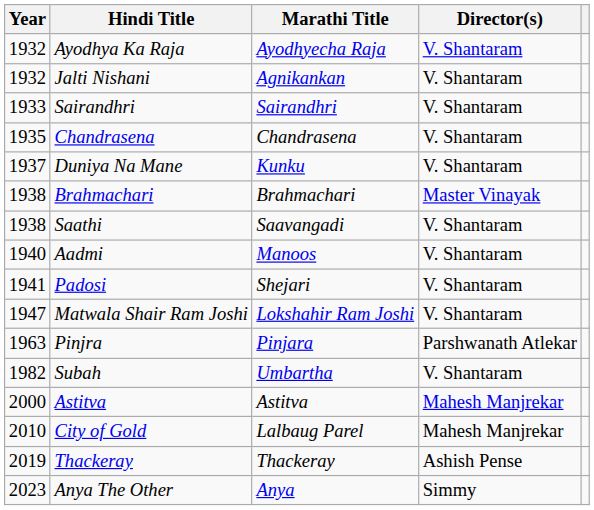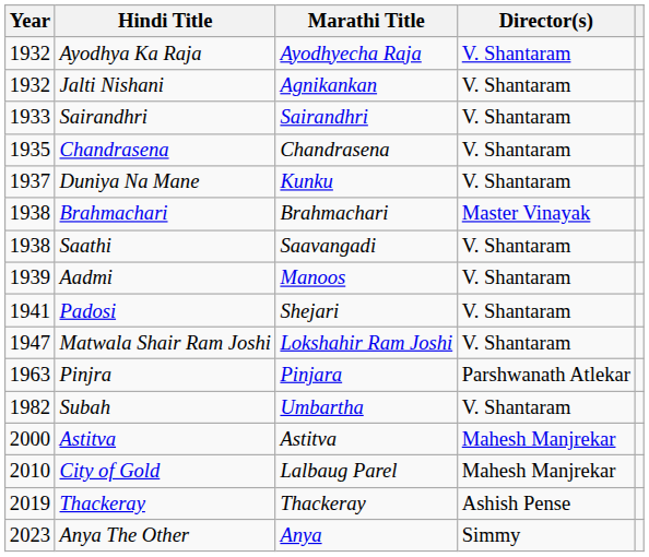 <table class="wikitable sortable">
 <tr>
 <th>Year</th>
 <th>Hindi Title</th>
 <th>Marathi Title</th>
 <th>Director(s)</th>
 <th class="unsortable"></th>
 </tr>
 <tr>
 <td>1932</td>
 <td><em>Ayodhya Ka Raja</em></td>
 <td><em><a href='#'>Ayodhyecha Raja</a></em></td>
 <td><a href='#'>V. Shantaram</a></td>
 <td></td>
 </tr>
 <tr>
 <td>1932</td>
 <td><em>Jalti Nishani</em></td>
 <td><em><a href='#'>Agnikankan</a></em></td>
 <td>V. Shantaram</td>
 <td></td>
 </tr>
 <tr>
 <td>1933</td>
 <td><em>Sairandhri</em></td>
 <td><em><a href='#'>Sairandhri</a></em></td>
 <td>V. Shantaram</td>
 <td></td>
 </tr>
 <tr>
 <td>1935</td>
 <td><em><a href='#'>Chandrasena</a></em></td>
 <td><em>Chandrasena</em></td>
 <td>V. Shantaram</td>
 <td></td>
 </tr>
 <tr>
 <td>1937</td>
 <td><em>Duniya Na Mane</em></td>
 <td><em><a href='#'>Kunku</a></em></td>
 <td>V. Shantaram</td>
 <td></td>
 </tr>
 <tr>
 <td>1938</td>
 <td><em><a href='#'>Brahmachari</a></em></td>
 <td><em>Brahmachari</em></td>
 <td><a href='#'>Master Vinayak</a></td>
 <td></td>
 </tr>
 <tr>
 <td>1938</td>
 <td><em>Saathi</em></td>
 <td><em>Saavangadi</em></td>
 <td>V. Shantaram</td>
 <td></td>
 </tr>
 <tr>
-<td>1940</td>
+<td>1939</td>
 <td><em>Aadmi</em></td>
 <td><em><a href='#'>Manoos</a></em></td>
 <td>V. Shantaram</td>
 <td></td>
 </tr>
 <tr>
 <td>1941</td>
 <td><em><a href='#'>Padosi</a></em></td>
 <td><em>Shejari</em></td>
 <td>V. Shantaram</td>
 <td></td>
 </tr>
 <tr>
 <td>1947</td>
 <td><em>Matwala Shair Ram Joshi</em></td>
 <td><em><a href='#'>Lokshahir Ram Joshi</a></em></td>
 <td>V. Shantaram</td>
 <td></td>
 </tr>
 <tr>
 <td>1963</td>
 <td><em>Pinjra</em></td>
 <td><em><a href='#'>Pinjara</a></em></td>
 <td>Parshwanath Atlekar</td>
 <td></td>
 </tr>
 <tr>
 <td>1982</td>
 <td><em>Subah</em></td>
 <td><em><a href='#'>Umbartha</a></em></td>
 <td>V. Shantaram</td>
 <td></td>
 </tr>
 <tr>
 <td>2000</td>
 <td><em><a href='#'>Astitva</a></em></td>
 <td><em>Astitva</em></td>
 <td><a href='#'>Mahesh Manjrekar</a></td>
 <td></td>
 </tr>
 <tr>
 <td>2010</td>
 <td><em><a href='#'>City of Gold</a></em></td>
 <td><em>Lalbaug Parel</em></td>
 <td>Mahesh Manjrekar</td>
 <td></td>
 </tr>
 <tr>
 <td>2019</td>
 <td><em><a href='#'>Thackeray</a></em></td>
 <td><em>Thackeray</em></td>
 <td>Ashish Pense</td>
 <td></td>
 </tr>
 <tr>
 <td>2023</td>
 <td><em>Anya The Other</em></td>
 <td><em><a href='#'>Anya</a></em></td>
 <td>Simmy</td>
 <td></td>
 </tr>
 </table>
